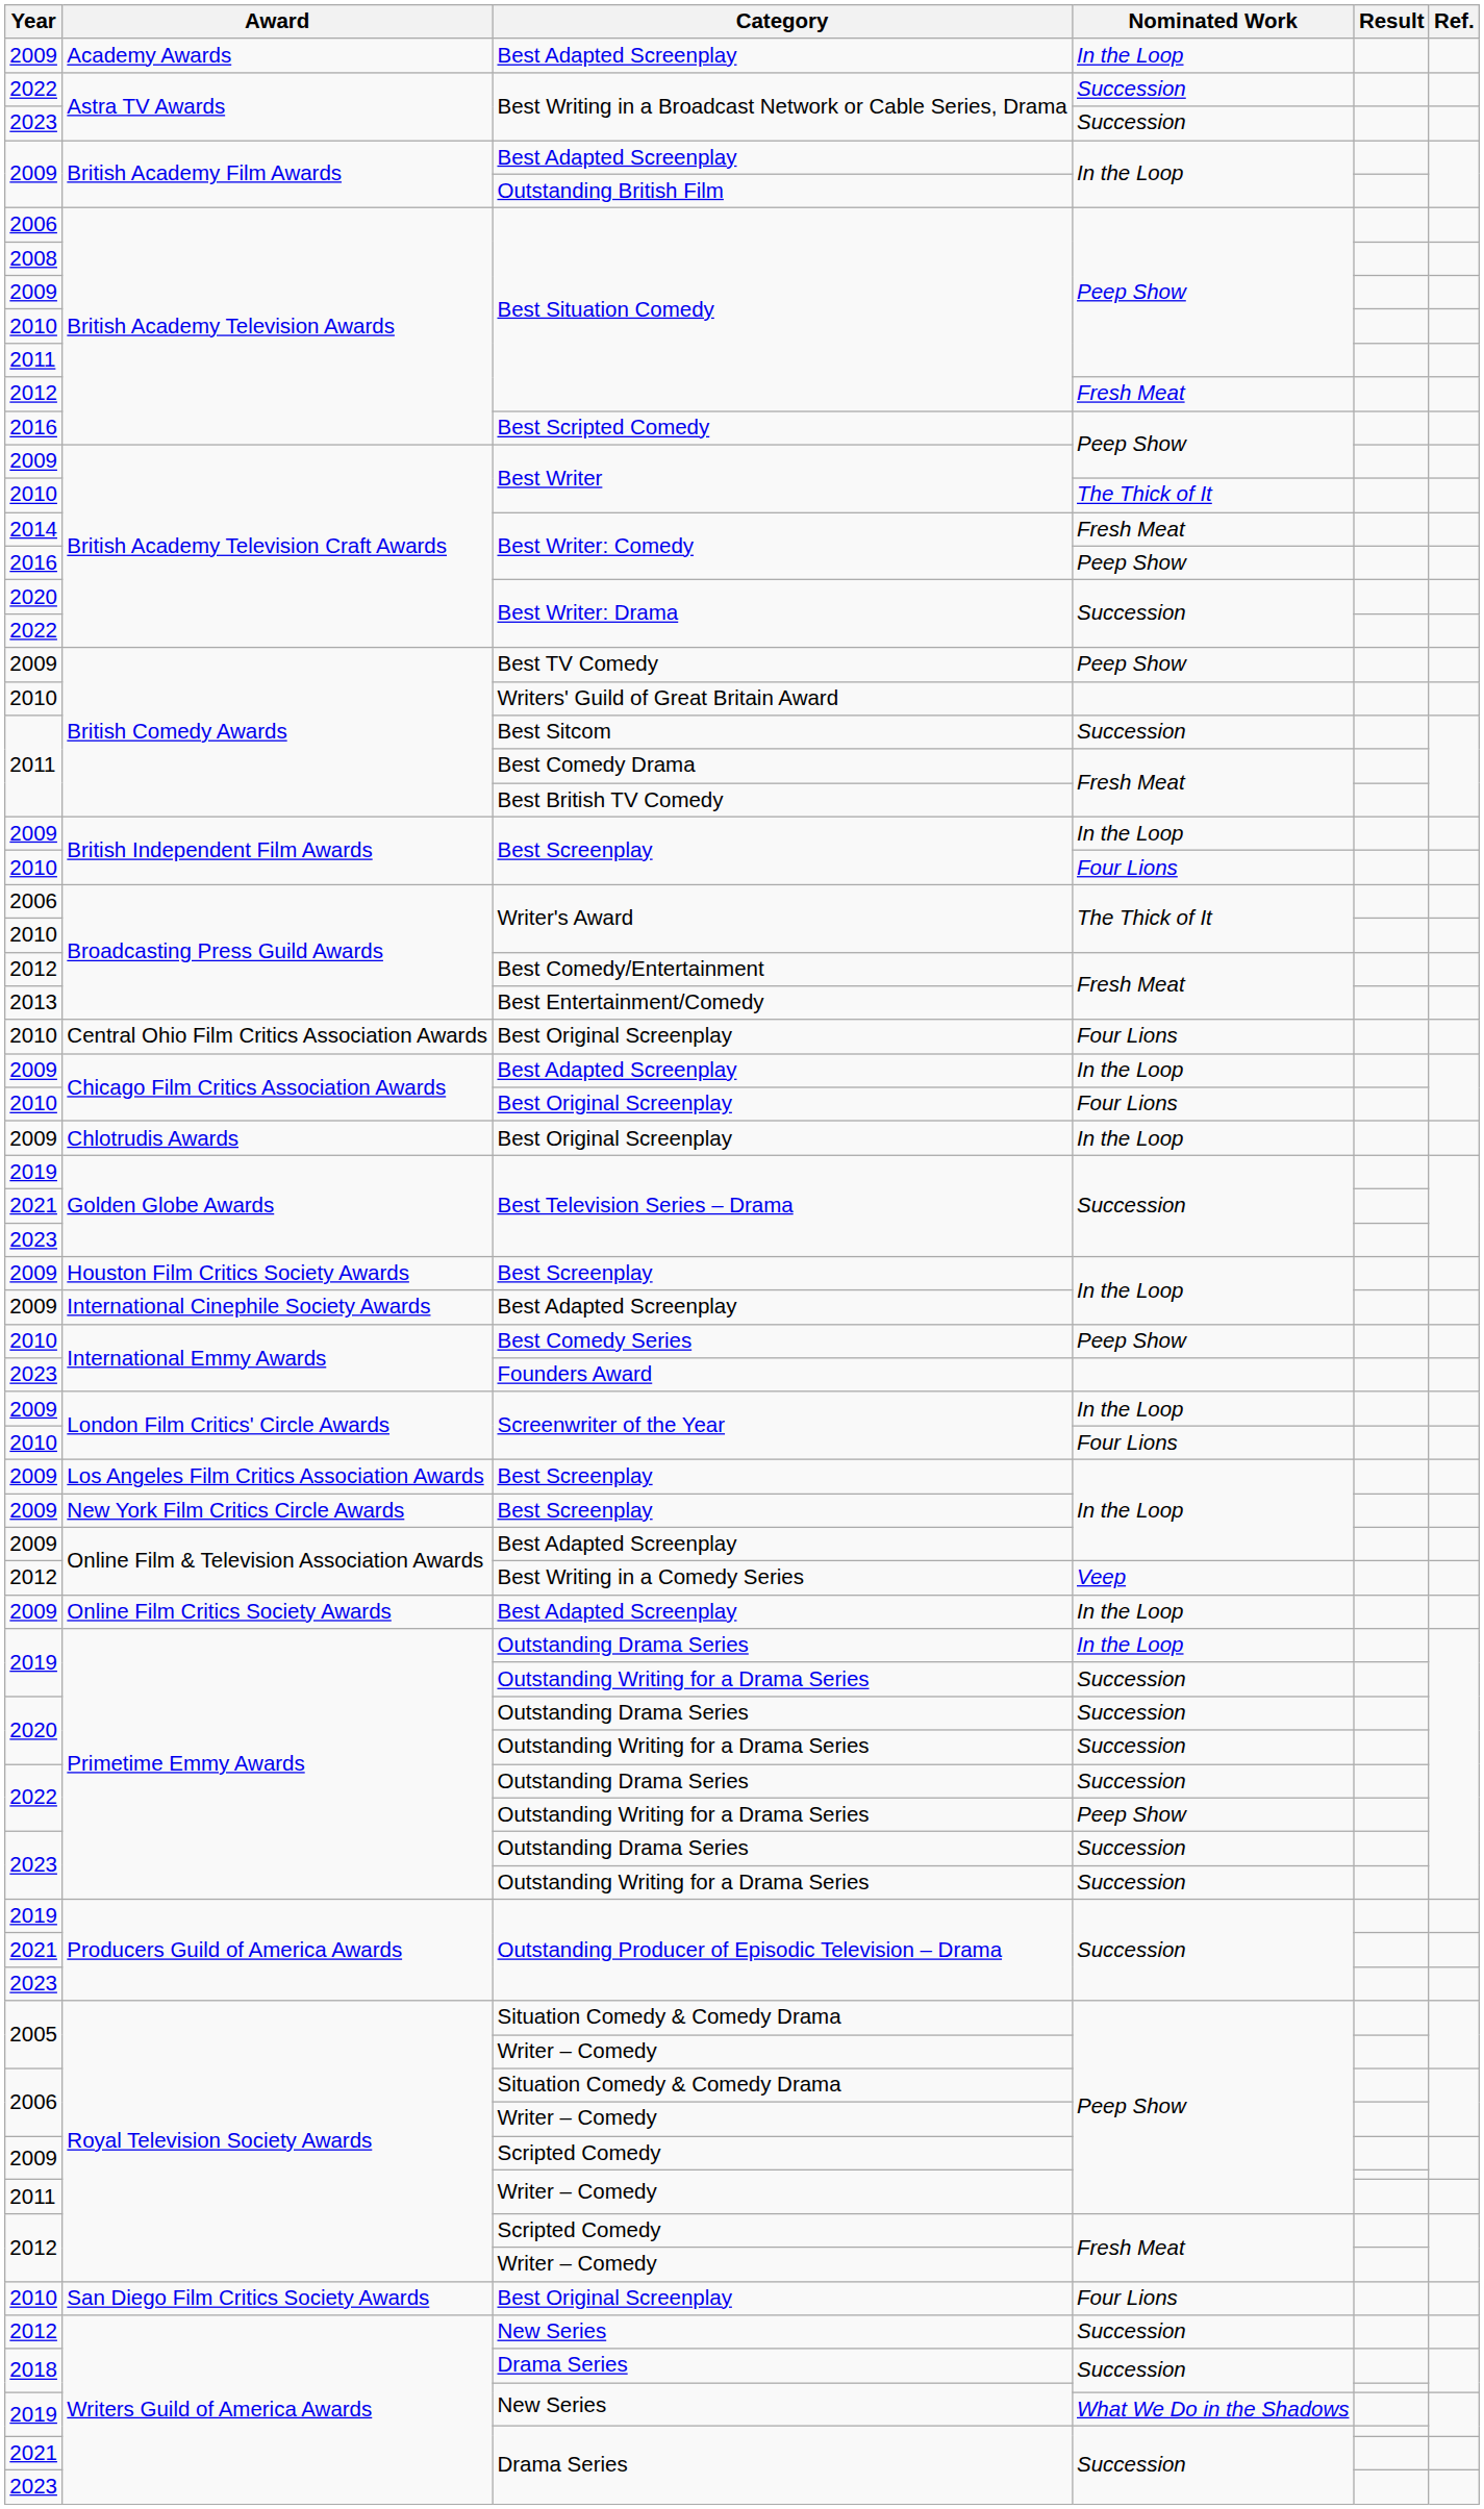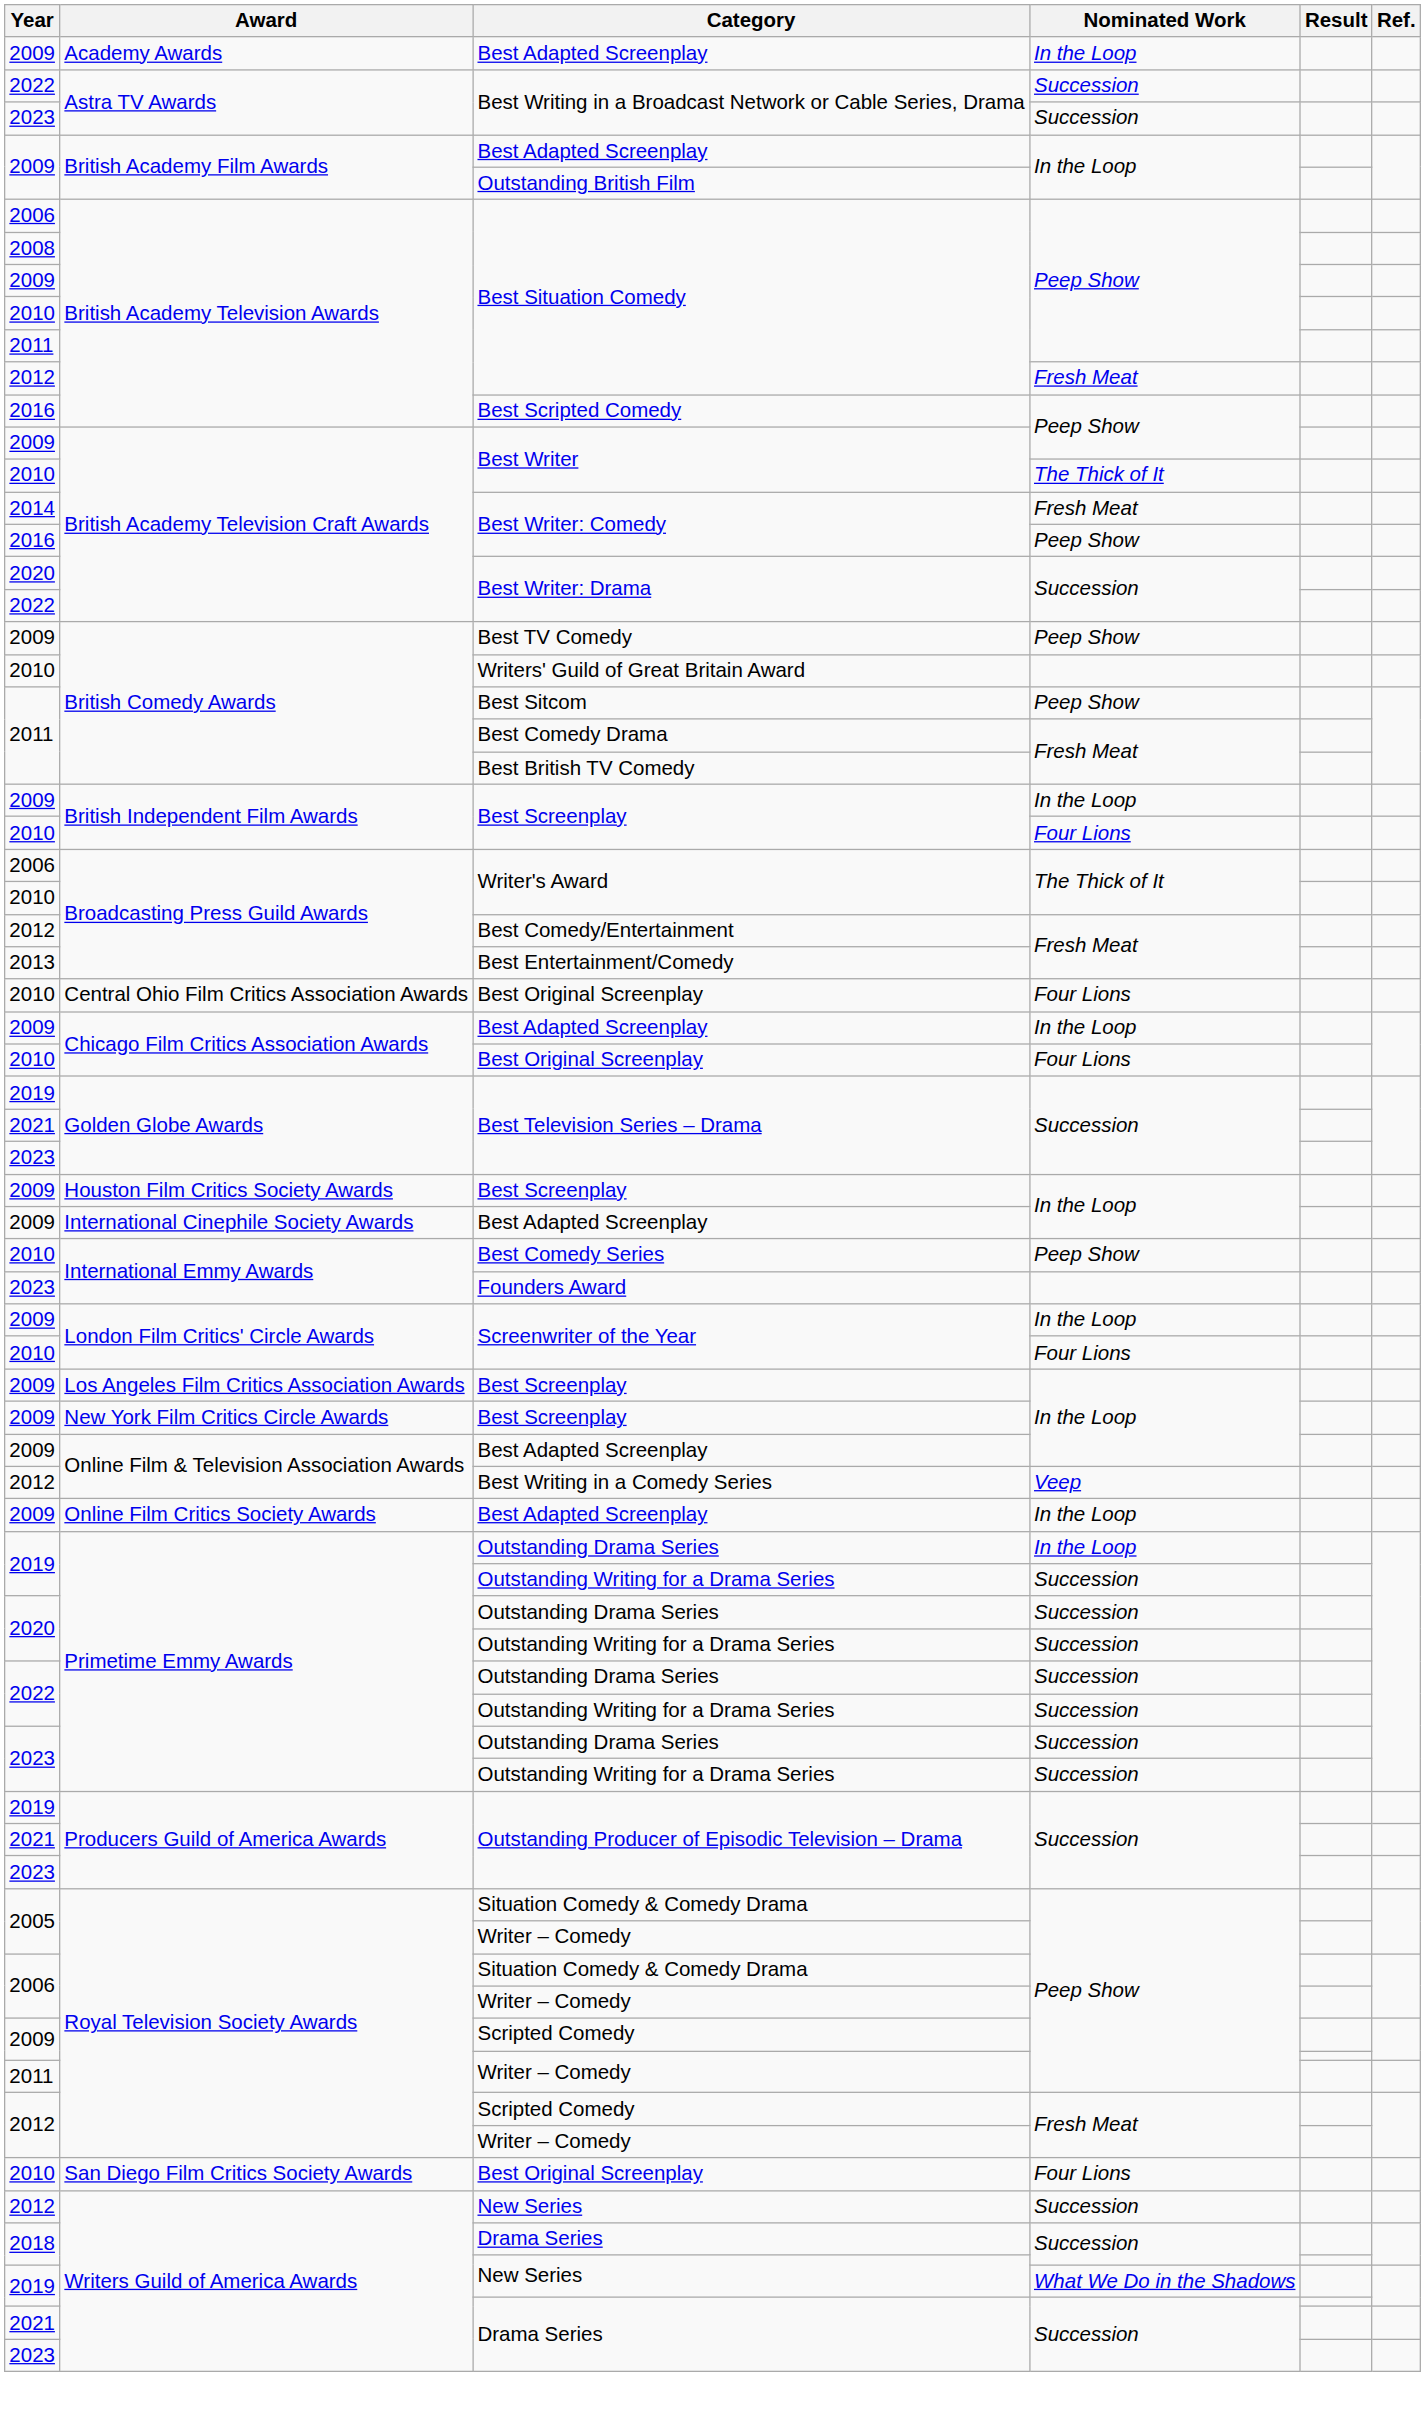 <table class="wikitable">
 <tr>
 <th>Year</th>
 <th>Award</th>
 <th>Category</th>
 <th>Nominated Work</th>
 <th>Result</th>
 <th>Ref.</th>
 </tr>
 <tr>
 <td><a href='#'>2009</a></td>
 <td><a href='#'>Academy Awards</a></td>
 <td><a href='#'>Best Adapted Screenplay</a></td>
 <td><em><a href='#'>In the Loop</a></em></td>
 <td></td>
 <td align="center"></td>
 </tr>
 <tr>
 <td><a href='#'>2022</a></td>
 <td rowspan="2"><a href='#'>Astra TV Awards</a></td>
 <td rowspan="2">Best Writing in a Broadcast Network or Cable Series, Drama</td>
 <td><em><a href='#'>Succession</a></em> </td>
 <td></td>
 <td align="center"></td>
 </tr>
 <tr>
 <td><a href='#'>2023</a></td>
 <td><em>Succession</em> </td>
 <td></td>
 <td align="center"></td>
 </tr>
 <tr>
 <td rowspan="2"><a href='#'>2009</a></td>
 <td rowspan="2"><a href='#'>British Academy Film Awards</a></td>
 <td><a href='#'>Best Adapted Screenplay</a></td>
 <td rowspan="2"><em>In the Loop</em></td>
 <td></td>
 <td align="center" rowspan="2"></td>
 </tr>
 <tr>
 <td><a href='#'>Outstanding British Film</a></td>
 <td></td>
 </tr>
 <tr>
 <td><a href='#'>2006</a></td>
 <td rowspan="7"><a href='#'>British Academy Television Awards</a></td>
 <td rowspan="6"><a href='#'>Best Situation Comedy</a></td>
 <td rowspan="5"><em><a href='#'>Peep Show</a></em></td>
 <td></td>
 <td align="center"></td>
 </tr>
 <tr>
 <td><a href='#'>2008</a></td>
 <td></td>
 <td align="center"></td>
 </tr>
 <tr>
 <td><a href='#'>2009</a></td>
 <td></td>
 <td align="center"></td>
 </tr>
 <tr>
 <td><a href='#'>2010</a></td>
 <td></td>
 <td align="center"></td>
 </tr>
 <tr>
 <td><a href='#'>2011</a></td>
 <td></td>
 <td align="center"></td>
 </tr>
 <tr>
 <td><a href='#'>2012</a></td>
 <td><em><a href='#'>Fresh Meat</a></em></td>
 <td></td>
 <td align="center"></td>
 </tr>
 <tr>
 <td><a href='#'>2016</a></td>
 <td><a href='#'>Best Scripted Comedy</a></td>
 <td rowspan="2"><em>Peep Show</em></td>
 <td></td>
 <td align="center"></td>
 </tr>
 <tr>
 <td><a href='#'>2009</a></td>
 <td rowspan="6"><a href='#'>British Academy Television Craft Awards</a></td>
 <td rowspan="2"><a href='#'>Best Writer</a></td>
 <td></td>
 <td align="center"></td>
 </tr>
 <tr>
 <td><a href='#'>2010</a></td>
 <td><em><a href='#'>The Thick of It</a></em></td>
 <td></td>
 <td align="center"></td>
 </tr>
 <tr>
 <td><a href='#'>2014</a></td>
 <td rowspan="2"><a href='#'>Best Writer: Comedy</a></td>
 <td><em>Fresh Meat</em></td>
 <td></td>
 <td align="center"></td>
 </tr>
 <tr>
 <td><a href='#'>2016</a></td>
 <td><em>Peep Show</em></td>
 <td></td>
 <td align="center"></td>
 </tr>
 <tr>
 <td><a href='#'>2020</a></td>
 <td rowspan="2"><a href='#'>Best Writer: Drama</a></td>
 <td rowspan="2"><em>Succession</em></td>
 <td></td>
 <td align="center"></td>
 </tr>
 <tr>
 <td><a href='#'>2022</a></td>
 <td></td>
 <td align="center"></td>
 </tr>
 <tr>
 <td>2009</td>
 <td rowspan="5"><a href='#'>British Comedy Awards</a></td>
 <td>Best TV Comedy</td>
 <td><em>Peep Show</em></td>
 <td></td>
 <td align="center"></td>
 </tr>
 <tr>
 <td>2010</td>
 <td>Writers' Guild of Great Britain Award</td>
 <td></td>
 <td></td>
 <td align="center"></td>
 </tr>
 <tr>
 <td rowspan="3">2011</td>
 <td>Best Sitcom</td>
-<td><em>Succession</em> </td>
+<td><em>Peep Show</em></td>
 <td></td>
 <td align="center" rowspan="3"></td>
 </tr>
 <tr>
 <td>Best Comedy Drama</td>
 <td rowspan="2"><em>Fresh Meat</em></td>
 <td></td>
 </tr>
 <tr>
 <td>Best British TV Comedy</td>
 <td></td>
 </tr>
 <tr>
 <td><a href='#'>2009</a></td>
 <td rowspan="2"><a href='#'>British Independent Film Awards</a></td>
 <td rowspan="2"><a href='#'>Best Screenplay</a></td>
 <td><em>In the Loop</em></td>
 <td></td>
 <td align="center"></td>
 </tr>
 <tr>
 <td><a href='#'>2010</a></td>
 <td><em><a href='#'>Four Lions</a></em></td>
 <td></td>
 <td align="center"></td>
 </tr>
 <tr>
 <td>2006</td>
 <td rowspan="4"><a href='#'>Broadcasting Press Guild Awards</a></td>
 <td rowspan="2">Writer's Award</td>
 <td rowspan="2"><em>The Thick of It</em></td>
 <td></td>
 <td align="center"></td>
 </tr>
 <tr>
 <td>2010</td>
 <td></td>
 <td align="center"></td>
 </tr>
 <tr>
 <td>2012</td>
 <td>Best Comedy/Entertainment</td>
 <td rowspan="2"><em>Fresh Meat</em></td>
 <td></td>
 <td align="center"></td>
 </tr>
 <tr>
 <td>2013</td>
 <td>Best Entertainment/Comedy</td>
 <td></td>
 <td align="center"></td>
 </tr>
 <tr>
 <td>2010</td>
 <td>Central Ohio Film Critics Association Awards</td>
 <td>Best Original Screenplay</td>
 <td><em>Four Lions</em></td>
 <td></td>
 <td align="center"></td>
 </tr>
 <tr>
 <td><a href='#'>2009</a></td>
 <td rowspan="2"><a href='#'>Chicago Film Critics Association Awards</a></td>
 <td><a href='#'>Best Adapted Screenplay</a></td>
 <td><em>In the Loop</em></td>
 <td></td>
 <td align="center" rowspan="2"></td>
 </tr>
 <tr>
 <td><a href='#'>2010</a></td>
 <td><a href='#'>Best Original Screenplay</a></td>
 <td><em>Four Lions</em></td>
 <td></td>
-</tr>
-<tr>
-<td>2009</td>
-<td><a href='#'>Chlotrudis Awards</a></td>
-<td>Best Original Screenplay</td>
-<td><em>In the Loop</em></td>
-<td></td>
-<td align="center"></td>
 </tr>
 <tr>
 <td><a href='#'>2019</a></td>
 <td rowspan="3"><a href='#'>Golden Globe Awards</a></td>
 <td rowspan="3"><a href='#'>Best Television Series – Drama</a></td>
 <td rowspan="3"><em>Succession</em></td>
 <td></td>
 <td align="center" rowspan="3"></td>
 </tr>
 <tr>
 <td><a href='#'>2021</a></td>
 <td></td>
 </tr>
 <tr>
 <td><a href='#'>2023</a></td>
 <td></td>
 </tr>
 <tr>
 <td><a href='#'>2009</a></td>
 <td><a href='#'>Houston Film Critics Society Awards</a></td>
 <td><a href='#'>Best Screenplay</a></td>
 <td rowspan="2"><em>In the Loop</em></td>
 <td></td>
 <td align="center"></td>
 </tr>
 <tr>
 <td>2009</td>
 <td><a href='#'>International Cinephile Society Awards</a></td>
 <td>Best Adapted Screenplay</td>
 <td></td>
 <td align="center"></td>
 </tr>
 <tr>
 <td><a href='#'>2010</a></td>
 <td rowspan="2"><a href='#'>International Emmy Awards</a></td>
 <td><a href='#'>Best Comedy Series</a></td>
 <td><em>Peep Show</em></td>
 <td></td>
 <td align="center"></td>
 </tr>
 <tr>
 <td><a href='#'>2023</a></td>
 <td><a href='#'>Founders Award</a></td>
 <td></td>
 <td></td>
 <td align="center"></td>
 </tr>
 <tr>
 <td><a href='#'>2009</a></td>
 <td rowspan="2"><a href='#'>London Film Critics' Circle Awards</a></td>
 <td rowspan="2"><a href='#'>Screenwriter of the Year</a></td>
 <td><em>In the Loop</em></td>
 <td></td>
 <td align="center"></td>
 </tr>
 <tr>
 <td><a href='#'>2010</a></td>
 <td><em>Four Lions</em></td>
 <td></td>
 <td align="center"></td>
 </tr>
 <tr>
 <td><a href='#'>2009</a></td>
 <td><a href='#'>Los Angeles Film Critics Association Awards</a></td>
 <td><a href='#'>Best Screenplay</a></td>
 <td rowspan="3"><em>In the Loop</em></td>
 <td></td>
 <td align="center"></td>
 </tr>
 <tr>
 <td><a href='#'>2009</a></td>
 <td><a href='#'>New York Film Critics Circle Awards</a></td>
 <td><a href='#'>Best Screenplay</a></td>
 <td></td>
 <td align="center"></td>
 </tr>
 <tr>
 <td>2009</td>
 <td rowspan="2">Online Film & Television Association Awards</td>
 <td>Best Adapted Screenplay</td>
 <td></td>
 <td align="center"></td>
 </tr>
 <tr>
 <td>2012</td>
 <td>Best Writing in a Comedy Series</td>
 <td><em><a href='#'>Veep</a></em></td>
 <td></td>
 <td align="center"></td>
 </tr>
 <tr>
 <td><a href='#'>2009</a></td>
 <td><a href='#'>Online Film Critics Society Awards</a></td>
 <td><a href='#'>Best Adapted Screenplay</a></td>
 <td><em>In the Loop</em></td>
 <td></td>
 <td align="center"></td>
 </tr>
 <tr>
 <td rowspan="2"><a href='#'>2019</a></td>
 <td rowspan="8"><a href='#'>Primetime Emmy Awards</a></td>
 <td><a href='#'>Outstanding Drama Series</a></td>
 <td><em><a href='#'>In the Loop</a></em></td>
 <td></td>
 <td align="center" rowspan="8"></td>
 </tr>
 <tr>
 <td><a href='#'>Outstanding Writing for a Drama Series</a></td>
 <td><em>Succession</em> </td>
 <td></td>
 </tr>
 <tr>
 <td rowspan="2"><a href='#'>2020</a></td>
 <td>Outstanding Drama Series</td>
 <td><em>Succession</em></td>
 <td></td>
 </tr>
 <tr>
 <td>Outstanding Writing for a Drama Series</td>
 <td><em>Succession</em> </td>
 <td></td>
 </tr>
 <tr>
 <td rowspan="2"><a href='#'>2022</a></td>
 <td>Outstanding Drama Series</td>
 <td><em>Succession</em></td>
 <td></td>
 </tr>
 <tr>
 <td>Outstanding Writing for a Drama Series</td>
-<td><em>Peep Show</em></td>
+<td><em>Succession</em> </td>
 <td></td>
 </tr>
 <tr>
 <td rowspan="2"><a href='#'>2023</a></td>
 <td>Outstanding Drama Series</td>
 <td><em>Succession</em></td>
 <td></td>
 </tr>
 <tr>
 <td>Outstanding Writing for a Drama Series</td>
 <td><em>Succession</em> </td>
 <td></td>
 </tr>
 <tr>
 <td><a href='#'>2019</a></td>
 <td rowspan="3"><a href='#'>Producers Guild of America Awards</a></td>
 <td rowspan="3"><a href='#'>Outstanding Producer of Episodic Television – Drama</a></td>
 <td rowspan="3"><em>Succession</em></td>
 <td></td>
 <td align="center"></td>
 </tr>
 <tr>
 <td><a href='#'>2021</a></td>
 <td></td>
 <td align="center"></td>
 </tr>
 <tr>
 <td><a href='#'>2023</a></td>
 <td></td>
 <td align="center"></td>
 </tr>
 <tr>
 <td rowspan="2">2005</td>
 <td rowspan="9"><a href='#'>Royal Television Society Awards</a></td>
 <td>Situation Comedy & Comedy Drama</td>
 <td rowspan="7"><em>Peep Show</em></td>
 <td></td>
 <td align="center" rowspan="2"></td>
 </tr>
 <tr>
 <td>Writer – Comedy</td>
 <td></td>
 </tr>
 <tr>
 <td rowspan="2">2006</td>
 <td>Situation Comedy & Comedy Drama</td>
 <td></td>
 <td align="center" rowspan="2"></td>
 </tr>
 <tr>
 <td>Writer – Comedy</td>
 <td></td>
 </tr>
 <tr>
 <td rowspan="2">2009</td>
 <td>Scripted Comedy</td>
 <td></td>
 <td align="center" rowspan="2"></td>
 </tr>
 <tr>
 <td rowspan="2">Writer – Comedy</td>
 <td></td>
 </tr>
 <tr>
 <td>2011</td>
 <td></td>
 <td align="center"></td>
 </tr>
 <tr>
 <td rowspan="2">2012</td>
 <td>Scripted Comedy</td>
 <td rowspan="2"><em>Fresh Meat</em></td>
 <td></td>
 <td align="center" rowspan="2"></td>
 </tr>
 <tr>
 <td>Writer – Comedy</td>
 <td></td>
 </tr>
 <tr>
 <td><a href='#'>2010</a></td>
 <td><a href='#'>San Diego Film Critics Society Awards</a></td>
 <td><a href='#'>Best Original Screenplay</a></td>
 <td><em>Four Lions</em></td>
 <td></td>
 <td align="center"></td>
 </tr>
 <tr>
 <td><a href='#'>2012</a></td>
 <td rowspan="7"><a href='#'>Writers Guild of America Awards</a></td>
 <td><a href='#'>New Series</a></td>
 <td><em>Succession</em> </td>
 <td></td>
 <td align="center"></td>
 </tr>
 <tr>
 <td rowspan="2"><a href='#'>2018</a></td>
 <td><a href='#'>Drama Series</a></td>
 <td rowspan="2"><em>Succession</em></td>
 <td></td>
 <td align="center" rowspan="2"></td>
 </tr>
 <tr>
 <td rowspan="2">New Series</td>
 <td></td>
 </tr>
 <tr>
 <td rowspan="2"><a href='#'>2019</a></td>
 <td><em><a href='#'>What We Do in the Shadows</a></em></td>
 <td></td>
 <td align="center" rowspan="2"></td>
 </tr>
 <tr>
 <td rowspan="3">Drama Series</td>
 <td rowspan="3"><em>Succession</em></td>
 <td></td>
 </tr>
 <tr>
 <td><a href='#'>2021</a></td>
 <td></td>
 <td align="center"></td>
 </tr>
 <tr>
 <td><a href='#'>2023</a></td>
 <td></td>
 <td align="center"></td>
 </tr>
 </table>
